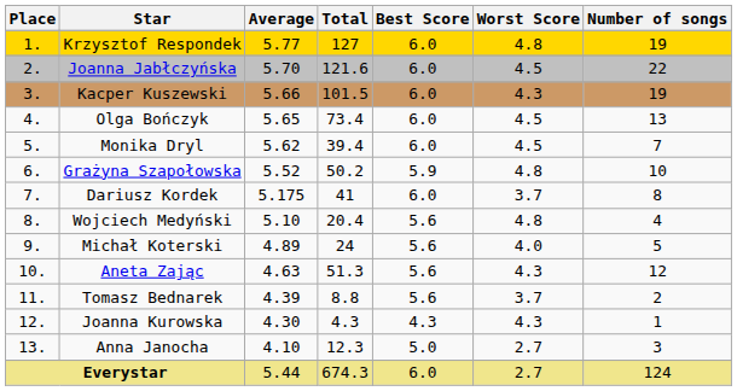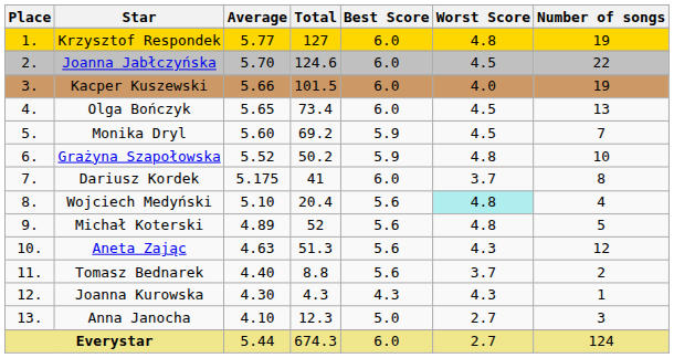 <table class="sortable wikitable">
 <tr>
 <th>Place</th>
 <th>Star</th>
 <th>Average</th>
 <th>Total</th>
 <th>Best Score</th>
 <th>Worst Score</th>
 <th>Number of songs</th>
 </tr>
 <tr -->
 </tr>
 <tr bgcolor="gold">
 <td align="center">1.</td>
 <td align="center">Krzysztof Respondek</td>
 <td align="center">5.77</td>
 <td align="center">127</td>
 <td align="center">6.0</td>
 <td align="center">4.8</td>
 <td align="center">19</td>
 </tr>
 <tr -->
 </tr>
 <tr bgcolor="silver">
 <td align="center">2.</td>
 <td align="center"><a href='#'>Joanna Jabłczyńska</a></td>
 <td align="center">5.70</td>
-<td align="center">121.6</td>
+<td align="center">124.6</td>
 <td align="center">6.0</td>
 <td align="center">4.5</td>
 <td align="center">22</td>
 </tr>
 <tr -->
 </tr>
 <tr bgcolor="#cc9966">
 <td align="center">3.</td>
 <td align="center">Kacper Kuszewski</td>
 <td align="center">5.66</td>
 <td align="center">101.5</td>
 <td align="center">6.0</td>
-<td align="center">4.3</td>
+<td align="center">4.0</td>
 <td align="center">19</td>
 </tr>
 <tr -->
 <td align="center">4.</td>
 <td align="center">Olga Bończyk</td>
 <td align="center">5.65</td>
 <td align="center">73.4</td>
 <td align="center">6.0</td>
 <td align="center">4.5</td>
 <td align="center">13</td>
 </tr>
 <tr -->
 <td align="center">5.</td>
 <td align="center">Monika Dryl</td>
-<td align="center">5.62</td>
-<td align="center">39.4</td>
-<td align="center">6.0</td>
+<td align="center">5.60</td>
+<td align="center">69.2</td>
+<td align="center">5.9</td>
 <td align="center">4.5</td>
 <td align="center">7</td>
 </tr>
 <tr -->
 <td align="center">6.</td>
 <td align="center"><a href='#'>Grażyna Szapołowska</a></td>
 <td align="center">5.52</td>
 <td align="center">50.2</td>
 <td align="center">5.9</td>
 <td align="center">4.8</td>
 <td align="center">10</td>
 </tr>
 <tr -->
 <td align="center">7.</td>
 <td align="center">Dariusz Kordek</td>
 <td align="center">5.175</td>
 <td align="center">41</td>
 <td align="center">6.0</td>
 <td align="center">3.7</td>
 <td align="center">8</td>
 </tr>
 <tr -->
 <td align="center">8.</td>
 <td align="center">Wojciech Medyński</td>
 <td align="center">5.10</td>
 <td align="center">20.4</td>
 <td align="center">5.6</td>
-<td align="center">4.8</td>
+<td align="center" style="background: paleturquoise;">4.8</td>
 <td align="center">4</td>
 </tr>
 <tr -->
 <td align="center">9.</td>
 <td align="center">Michał Koterski</td>
 <td align="center">4.89</td>
-<td align="center">24</td>
+<td align="center">52</td>
 <td align="center">5.6</td>
-<td align="center">4.0</td>
+<td align="center">4.8</td>
 <td align="center">5</td>
 </tr>
 <tr -->
 <td align="center">10.</td>
 <td align="center"><a href='#'>Aneta Zając</a></td>
 <td align="center">4.63</td>
 <td align="center">51.3</td>
 <td align="center">5.6</td>
 <td align="center">4.3</td>
 <td align="center">12</td>
 </tr>
 <tr -->
 <td align="center">11.</td>
 <td align="center">Tomasz Bednarek</td>
-<td align="center">4.39</td>
+<td align="center">4.40</td>
 <td align="center">8.8</td>
 <td align="center">5.6</td>
 <td align="center">3.7</td>
 <td align="center">2</td>
 </tr>
 <tr -->
 <td align="center">12.</td>
 <td align="center">Joanna Kurowska</td>
 <td align="center">4.30</td>
 <td align="center">4.3</td>
 <td align="center">4.3</td>
 <td align="center">4.3</td>
 <td align="center">1</td>
 </tr>
 <tr -->
 <td align="center">13.</td>
 <td align="center">Anna Janocha</td>
 <td align="center">4.10</td>
 <td align="center">12.3</td>
 <td align="center">5.0</td>
 <td align="center">2.7</td>
 <td align="center">3</td>
 </tr>
 <tr -->
 </tr>
 <tr bgcolor='Khaki'>
 <td align="center" colspan=2><strong>Everystar</strong></td>
 <td align="center">5.44</td>
 <td align="center">674.3</td>
 <td align="center">6.0</td>
 <td align="center">2.7</td>
 <td align="center">124</td>
 </tr>
 </table>
